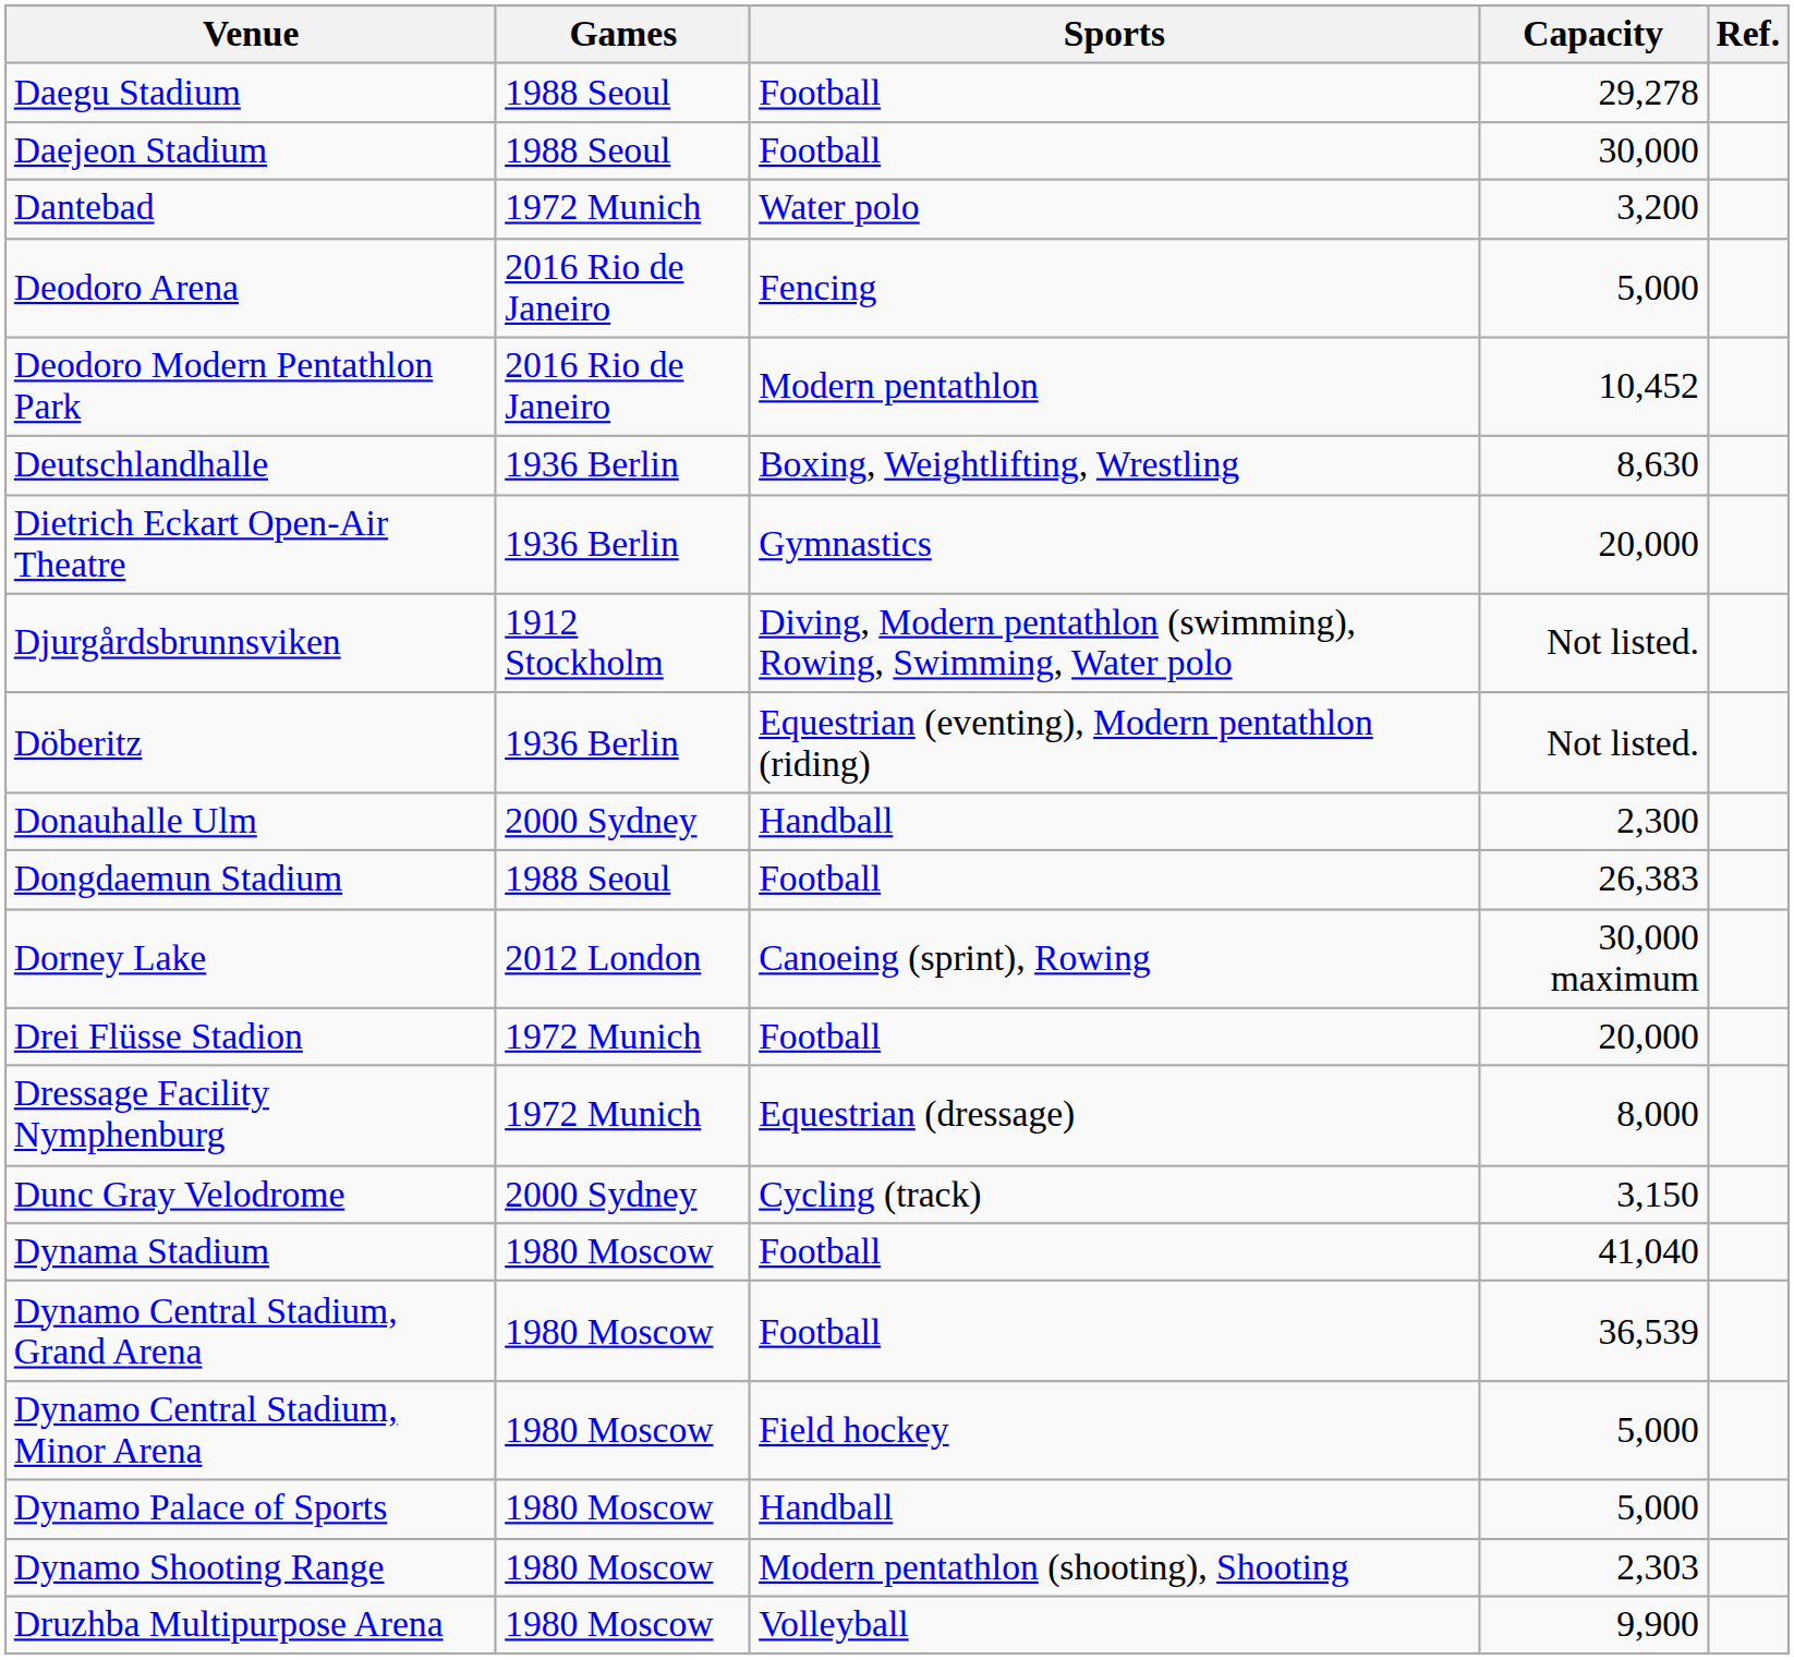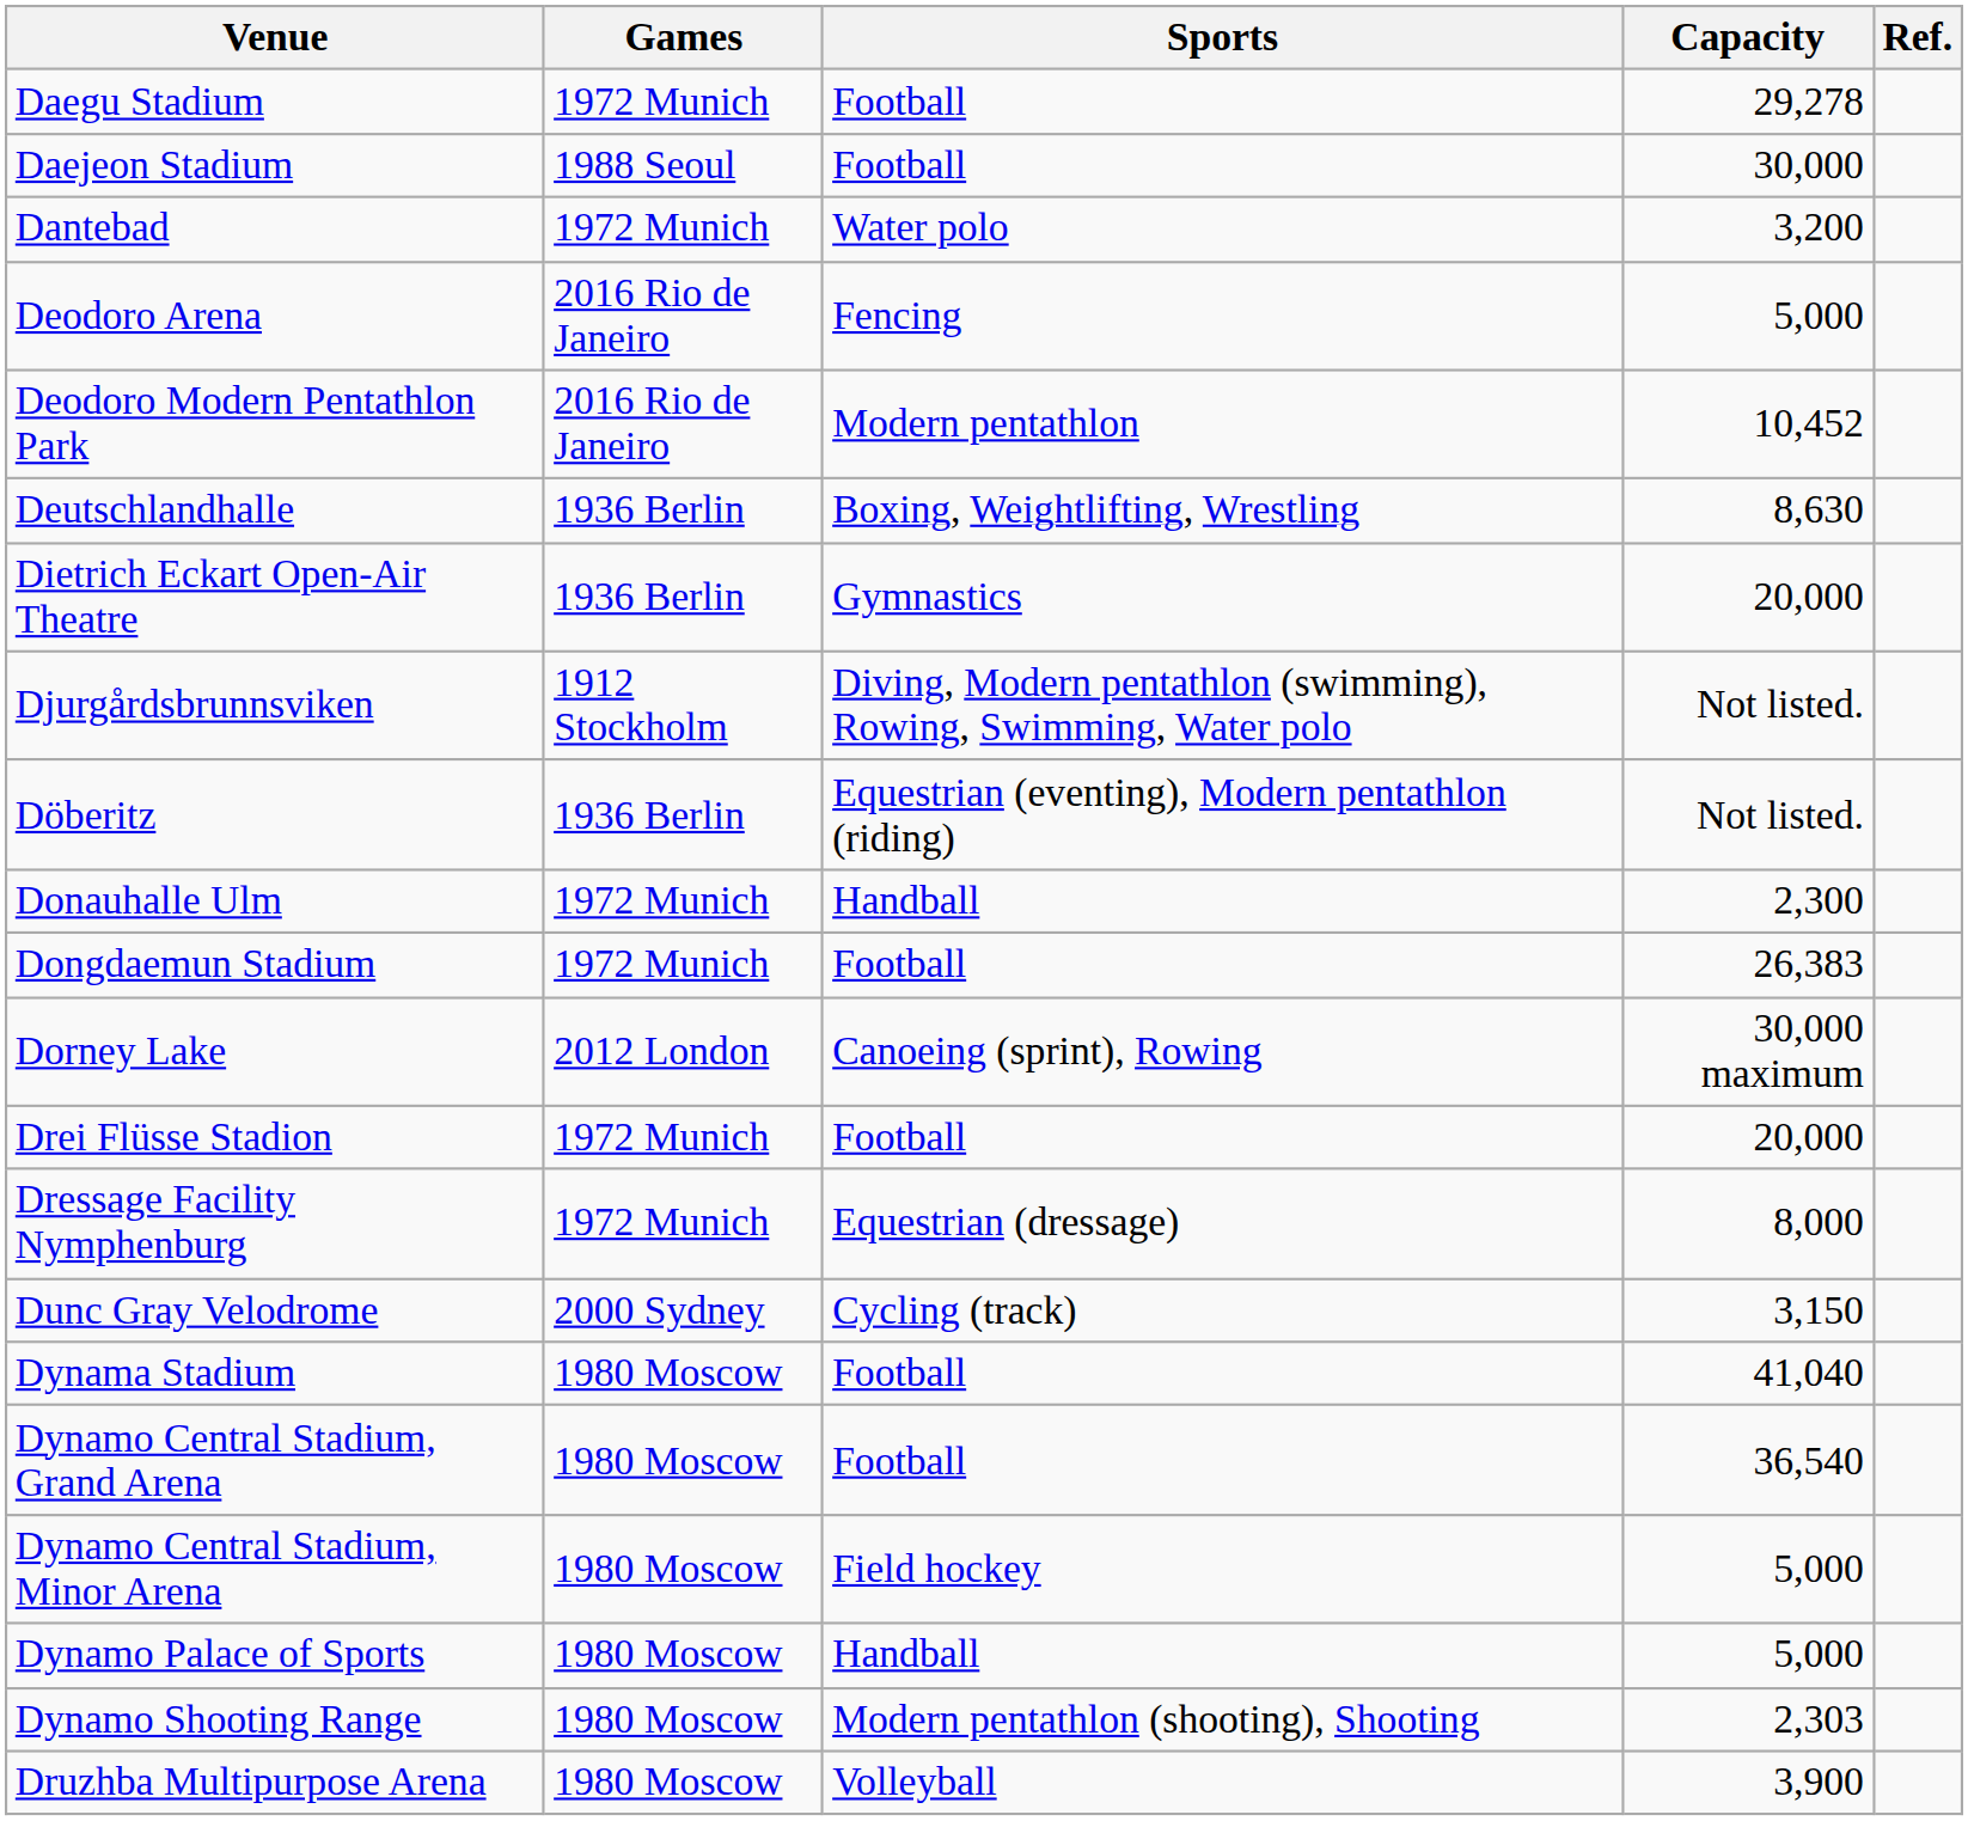 <table class="wikitable sortable" width=780px>
 <tr>
 <th>Venue</th>
 <th>Games</th>
 <th>Sports</th>
 <th>Capacity</th>
 <th>Ref.</th>
 </tr>
 <tr>
 <td><a href='#'>Daegu Stadium</a></td>
-<td><a href='#'>1988 Seoul</a></td>
+<td><a href='#'>1972 Munich</a></td>
 <td><a href='#'>Football</a></td>
 <td align="right">29,278</td>
 <td align=center></td>
 </tr>
 <tr>
 <td><a href='#'>Daejeon Stadium</a></td>
 <td><a href='#'>1988 Seoul</a></td>
 <td><a href='#'>Football</a></td>
 <td align="right">30,000</td>
 <td align=center></td>
 </tr>
 <tr>
 <td><a href='#'>Dantebad</a></td>
 <td><a href='#'>1972 Munich</a></td>
 <td><a href='#'>Water polo</a></td>
 <td align="right">3,200</td>
 <td align=center></td>
 </tr>
 <tr>
 <td><a href='#'>Deodoro Arena</a></td>
 <td><a href='#'>2016 Rio de Janeiro</a></td>
 <td><a href='#'>Fencing</a></td>
 <td align="right">5,000</td>
 <td align="center"></td>
 </tr>
 <tr>
 <td><a href='#'>Deodoro Modern Pentathlon Park</a></td>
 <td><a href='#'>2016 Rio de Janeiro</a></td>
 <td><a href='#'>Modern pentathlon</a></td>
 <td align="right">10,452</td>
 <td align="center"></td>
 </tr>
 <tr>
 <td><a href='#'>Deutschlandhalle</a></td>
 <td><a href='#'>1936 Berlin</a></td>
 <td><a href='#'>Boxing</a>, <a href='#'>Weightlifting</a>, <a href='#'>Wrestling</a></td>
 <td align="right">8,630</td>
 <td align=center></td>
 </tr>
 <tr>
 <td><a href='#'>Dietrich Eckart Open-Air Theatre</a></td>
 <td><a href='#'>1936 Berlin</a></td>
 <td><a href='#'>Gymnastics</a></td>
 <td align="right">20,000</td>
 <td align=center></td>
 </tr>
 <tr>
 <td><a href='#'>Djurgårdsbrunnsviken</a></td>
 <td><a href='#'>1912 Stockholm</a></td>
 <td><a href='#'>Diving</a>, <a href='#'>Modern pentathlon</a> (swimming), <a href='#'>Rowing</a>, <a href='#'>Swimming</a>, <a href='#'>Water polo</a></td>
 <td align="right">Not listed.</td>
 <td align=center></td>
 </tr>
 <tr>
 <td><a href='#'>Döberitz</a></td>
 <td><a href='#'>1936 Berlin</a></td>
 <td><a href='#'>Equestrian</a> (eventing), <a href='#'>Modern pentathlon</a> (riding)</td>
 <td align="right">Not listed.</td>
 <td align=center></td>
 </tr>
 <tr>
 <td><a href='#'>Donauhalle Ulm</a></td>
-<td><a href='#'>2000 Sydney</a></td>
+<td><a href='#'>1972 Munich</a></td>
 <td><a href='#'>Handball</a></td>
 <td align="right">2,300</td>
 <td align=center></td>
 </tr>
 <tr>
 <td><a href='#'>Dongdaemun Stadium</a></td>
-<td><a href='#'>1988 Seoul</a></td>
+<td><a href='#'>1972 Munich</a></td>
 <td><a href='#'>Football</a></td>
 <td align="right">26,383</td>
 <td align=center></td>
 </tr>
 <tr>
 <td><a href='#'>Dorney Lake</a></td>
 <td><a href='#'>2012 London</a></td>
 <td><a href='#'>Canoeing</a> (sprint), <a href='#'>Rowing</a></td>
 <td align="right">30,000 maximum</td>
 <td align=center></td>
 </tr>
 <tr>
 <td><a href='#'>Drei Flüsse Stadion</a></td>
 <td><a href='#'>1972 Munich</a></td>
 <td><a href='#'>Football</a></td>
 <td align="right">20,000</td>
 <td align=center></td>
 </tr>
 <tr>
 <td><a href='#'>Dressage Facility Nymphenburg</a></td>
 <td><a href='#'>1972 Munich</a></td>
 <td><a href='#'>Equestrian</a> (dressage)</td>
 <td align="right">8,000</td>
 <td align=center></td>
 </tr>
 <tr>
 <td><a href='#'>Dunc Gray Velodrome</a></td>
 <td><a href='#'>2000 Sydney</a></td>
 <td><a href='#'>Cycling</a> (track)</td>
 <td align="right">3,150</td>
 <td align=center></td>
 </tr>
 <tr>
 <td><a href='#'>Dynama Stadium</a></td>
 <td><a href='#'>1980 Moscow</a></td>
 <td><a href='#'>Football</a></td>
 <td align="right">41,040</td>
 <td align=center></td>
 </tr>
 <tr>
 <td><a href='#'>Dynamo Central Stadium, Grand Arena</a></td>
 <td><a href='#'>1980 Moscow</a></td>
 <td><a href='#'>Football</a></td>
-<td align="right">36,539</td>
+<td align="right">36,540</td>
 <td align=center></td>
 </tr>
 <tr>
 <td><a href='#'>Dynamo Central Stadium, Minor Arena</a></td>
 <td><a href='#'>1980 Moscow</a></td>
 <td><a href='#'>Field hockey</a></td>
 <td align="right">5,000</td>
 <td align=center></td>
 </tr>
 <tr>
 <td><a href='#'>Dynamo Palace of Sports</a></td>
 <td><a href='#'>1980 Moscow</a></td>
 <td><a href='#'>Handball</a></td>
 <td align="right">5,000</td>
 <td align=center></td>
 </tr>
 <tr>
 <td><a href='#'>Dynamo Shooting Range</a></td>
 <td><a href='#'>1980 Moscow</a></td>
 <td><a href='#'>Modern pentathlon</a> (shooting), <a href='#'>Shooting</a></td>
 <td align="right">2,303</td>
 <td align=center></td>
 </tr>
 <tr>
 <td><a href='#'>Druzhba Multipurpose Arena</a></td>
 <td><a href='#'>1980 Moscow</a></td>
 <td><a href='#'>Volleyball</a></td>
-<td align="right">9,900</td>
+<td align="right">3,900</td>
 <td align=center></td>
 </tr>
 </table>
